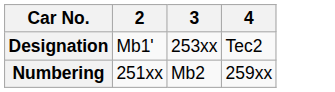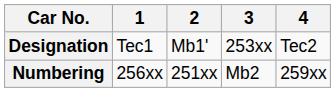 <table class="wikitable">
 <tr>
 <th>Car No.</th>
+<th>1</th>
 <th>2</th>
 <th>3</th>
 <th>4</th>
 </tr>
 <tr>
 <th>Designation</th>
+<td>Tec1</td>
 <td>Mb1'</td>
 <td>253xx</td>
 <td>Tec2</td>
 </tr>
 <tr>
 <th>Numbering</th>
+<td>256xx</td>
 <td>251xx</td>
 <td>Mb2</td>
 <td>259xx</td>
 </tr>
 </table>
